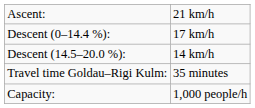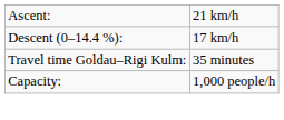 <table class="wikitable">
 <tr>
 <td>Ascent:</td>
 <td>21 km/h</td>
 </tr>
 <tr>
 <td>Descent  (0–14.4 %):</td>
 <td>17 km/h</td>
 </tr>
 <tr>
-<td>Descent (14.5–20.0 %):</td>
-<td>14 km/h</td>
-</tr>
-<tr>
 <td>Travel time Goldau–Rigi Kulm:</td>
 <td>35 minutes</td>
 </tr>
 <tr>
 <td>Capacity:</td>
 <td>1,000 people/h</td>
 </tr>
 </table>
